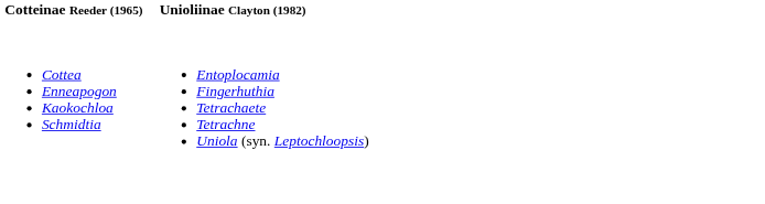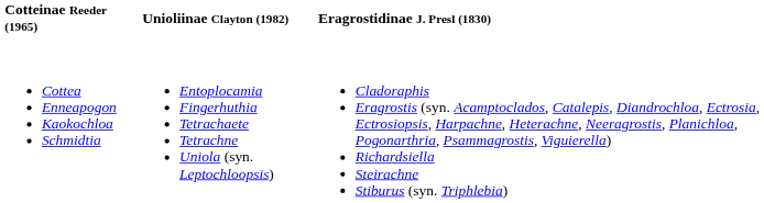 <table style="text-align:left; border-spacing:1em;">
 <tr>
 <th>Cotteinae <small>Reeder (1965)</small></th>
 <th>Unioliinae <small>Clayton (1982)</small></th>
+<th>Eragrostidinae <small>J. Presl (1830)</small></th>
 </tr>
 <tr style="vertical-align:top;">
 <td><br><ul><li><em><a href='#'>Cottea</a></em></li><li><em><a href='#'>Enneapogon</a></em></li><li><em><a href='#'>Kaokochloa</a></em></li><li><em><a href='#'>Schmidtia</a></em></li></ul></td>
 <td><br><ul><li><em><a href='#'>Entoplocamia</a></em></li><li><em><a href='#'>Fingerhuthia</a></em></li><li><em><a href='#'>Tetrachaete</a></em></li><li><em><a href='#'>Tetrachne</a></em></li><li><em><a href='#'>Uniola</a></em> (syn. <em><a href='#'>Leptochloopsis</a></em>)</li></ul></td>
+<td><br><ul><li><em><a href='#'>Cladoraphis</a></em></li><li><em><a href='#'>Eragrostis</a></em> (syn. <em><a href='#'>Acamptoclados</a></em>, <em><a href='#'>Catalepis</a></em>, <em><a href='#'>Diandrochloa</a></em>, <em><a href='#'>Ectrosia</a></em>, <em><a href='#'>Ectrosiopsis</a></em>, <em><a href='#'>Harpachne</a></em>, <em><a href='#'>Heterachne</a></em>, <em><a href='#'>Neeragrostis</a></em>, <em><a href='#'>Planichloa</a></em>, <em><a href='#'>Pogonarthria</a></em>, <em><a href='#'>Psammagrostis</a></em>, <em><a href='#'>Viguierella</a></em>)</li><li><em><a href='#'>Richardsiella</a></em></li><li><em><a href='#'>Steirachne</a></em></li><li><em><a href='#'>Stiburus</a></em> (syn. <em><a href='#'>Triphlebia</a></em>)</li></ul></td>
 </tr>
 </table>
